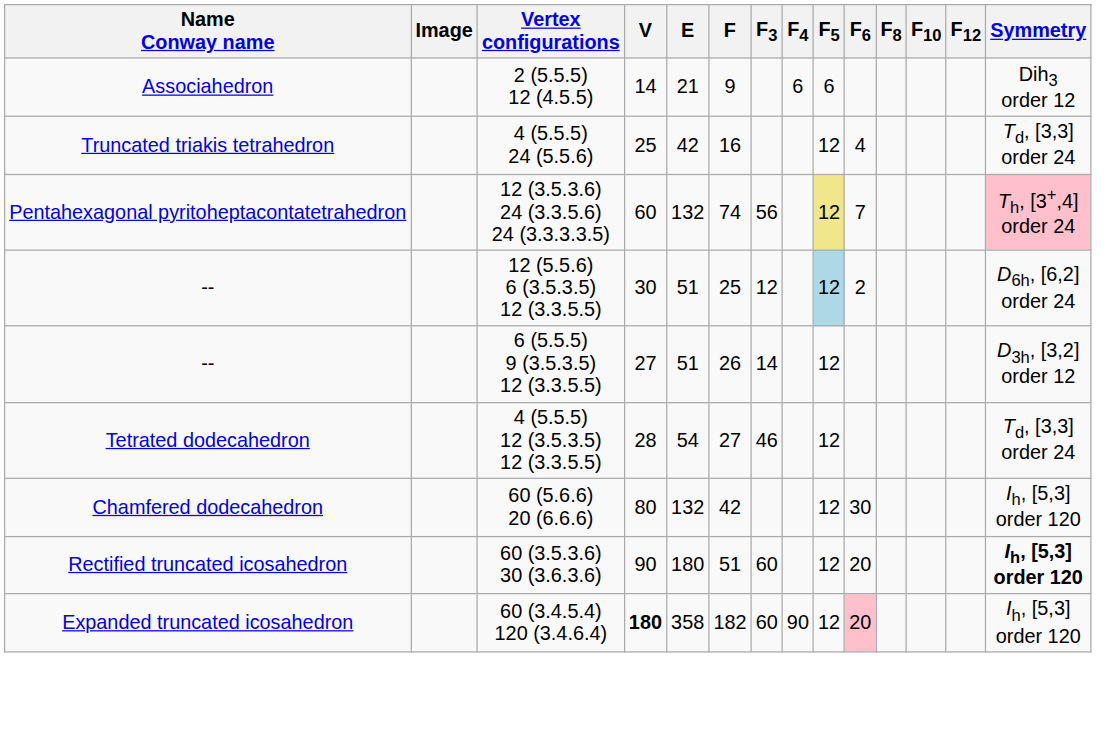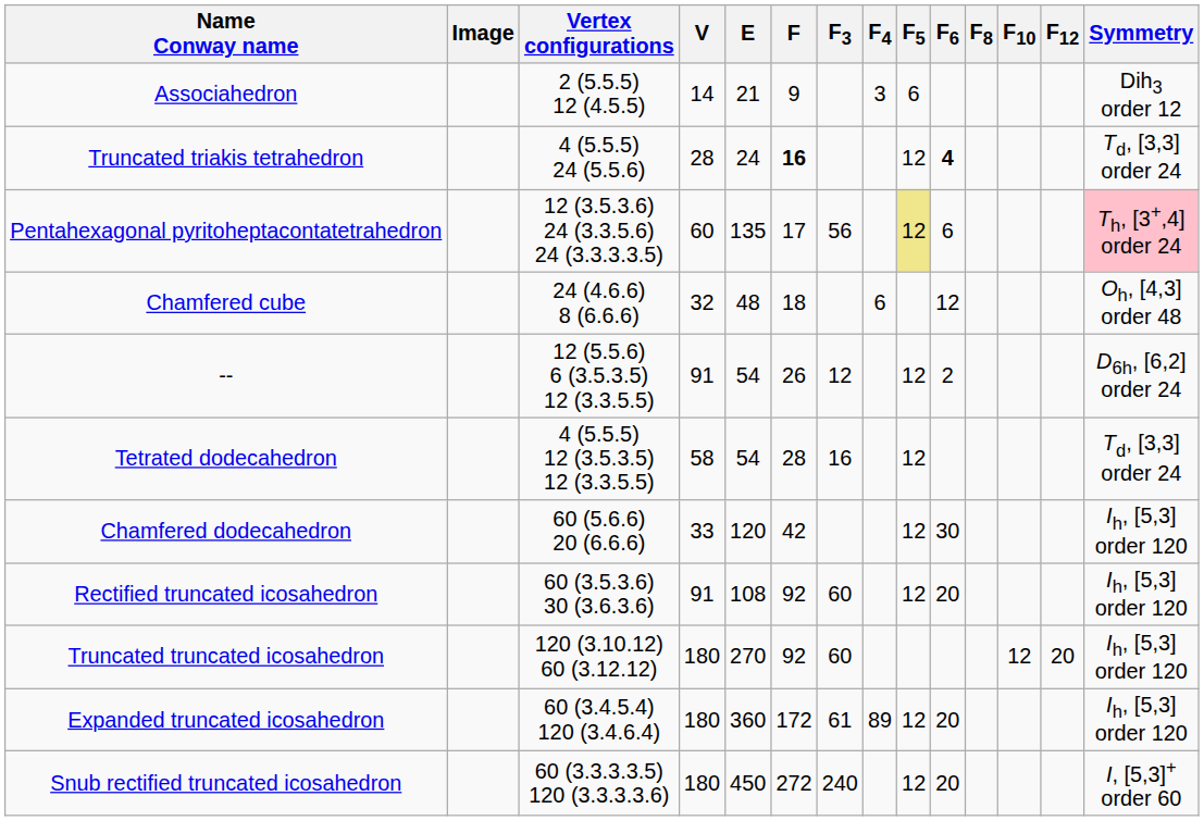 <table class="wikitable sortable">
 <tr>
 <th>Name<br><a href='#'>Conway name</a></th>
 <th>Image</th>
 <th><a href='#'>Vertex<br>configurations</a></th>
 <th>V</th>
 <th>E</th>
 <th>F</th>
 <th>F<sub>3</sub></th>
 <th>F<sub>4</sub></th>
 <th>F<sub>5</sub></th>
 <th>F<sub>6</sub></th>
 <th>F<sub>8</sub></th>
 <th>F<sub>10</sub></th>
 <th>F<sub>12</sub></th>
 <th><a href='#'>Symmetry</a></th>
 </tr>
 <tr align=center>
 <td><a href='#'>Associahedron</a><br></td>
 <td></td>
 <td>2 (5.5.5)<br>12 (4.5.5)</td>
 <td>14</td>
 <td>21</td>
 <td>9</td>
 <td></td>
-<td>6</td>
+<td>3</td>
 <td>6</td>
 <td></td>
 <td></td>
 <td></td>
 <td></td>
 <td>Dih<sub>3</sub><br>order 12</td>
 </tr>
 <tr align=center>
 <td><a href='#'>Truncated triakis tetrahedron</a><br></td>
 <td></td>
 <td>4 (5.5.5)<br>24 (5.5.6)</td>
-<td>25</td>
-<td>42</td>
-<td>16</td>
+<td>28</td>
+<td>24</td>
+<td><strong>16</strong></td>
 <td> </td>
 <td> </td>
 <td>12</td>
-<td>4</td>
+<td><strong>4</strong></td>
 <td> </td>
 <td> </td>
 <td> </td>
 <td><em>T</em><sub>d</sub>, [3,3]<br>order 24</td>
 </tr>
 <tr align=center>
 <td><a href='#'>Pentahexagonal pyritoheptacontatetrahedron</a></td>
 <td></td>
 <td>12 (3.5.3.6)<br>24 (3.3.5.6)<br>24 (3.3.3.3.5)</td>
 <td>60</td>
-<td>132</td>
-<td>74</td>
+<td>135</td>
+<td>17</td>
 <td>56</td>
 <td></td>
 <td style="background: khaki;">12</td>
-<td>7</td>
+<td>6</td>
 <td></td>
 <td></td>
 <td></td>
 <td style="background: pink;"><em>T</em><sub>h</sub>, [3<sup>+</sup>,4]<br>order 24</td>
 </tr>
 <tr align=center>
+<td><a href='#'>Chamfered cube</a><br></td>
+<td></td>
+<td>24 (4.6.6)<br>8 (6.6.6)</td>
+<td>32</td>
+<td>48</td>
+<td>18</td>
+<td> </td>
+<td>6</td>
+<td> </td>
+<td>12</td>
+<td> </td>
+<td> </td>
+<td> </td>
+<td><em>O</em><sub>h</sub>, [4,3]<br>order 48</td>
+</tr>
+<tr align=center>
 <td>--</td>
 <td></td>
 <td>12 (5.5.6)<br>6 (3.5.3.5)<br>12 (3.3.5.5)</td>
-<td>30</td>
-<td>51</td>
-<td>25</td>
+<td>91</td>
+<td>54</td>
+<td>26</td>
 <td>12</td>
 <td> </td>
-<td style="background: lightblue;">12</td>
+<td>12</td>
 <td>2</td>
 <td> </td>
 <td> </td>
 <td> </td>
 <td><em>D</em><sub>6h</sub>, [6,2]<br>order 24</td>
 </tr>
 <tr align=center>
-<td>--</td>
-<td></td>
-<td>6 (5.5.5)<br>9 (3.5.3.5)<br>12 (3.3.5.5)</td>
-<td>27</td>
-<td>51</td>
-<td>26</td>
-<td>14</td>
-<td> </td>
-<td>12</td>
-<td> </td>
-<td> </td>
-<td> </td>
-<td> </td>
-<td><em>D</em><sub>3h</sub>, [3,2]<br>order 12</td>
-</tr>
-<tr align=center>
 <td><a href='#'>Tetrated dodecahedron</a></td>
 <td></td>
 <td>4 (5.5.5)<br>12 (3.5.3.5)<br>12 (3.3.5.5)</td>
+<td>58</td>
+<td>54</td>
 <td>28</td>
-<td>54</td>
-<td>27</td>
-<td>46</td>
+<td>16</td>
 <td> </td>
 <td>12</td>
 <td> </td>
 <td> </td>
 <td> </td>
 <td> </td>
 <td><em>T</em><sub>d</sub>, [3,3]<br>order 24</td>
 </tr>
 <tr align=center>
 <td><a href='#'>Chamfered dodecahedron</a><br></td>
 <td></td>
 <td>60 (5.6.6)<br>20 (6.6.6)</td>
-<td>80</td>
-<td>132</td>
+<td>33</td>
+<td>120</td>
 <td>42</td>
 <td> </td>
 <td> </td>
 <td>12</td>
 <td>30</td>
 <td> </td>
 <td> </td>
 <td> </td>
 <td><em>I</em><sub>h</sub>, [5,3]<br>order 120</td>
 </tr>
 <tr align=center>
 <td><a href='#'>Rectified truncated icosahedron</a><br></td>
 <td></td>
 <td>60 (3.5.3.6)<br>30 (3.6.3.6)</td>
-<td>90</td>
-<td>180</td>
-<td>51</td>
+<td>91</td>
+<td>108</td>
+<td>92</td>
 <td>60</td>
 <td> </td>
 <td>12</td>
 <td>20</td>
 <td> </td>
 <td> </td>
 <td> </td>
-<td><strong><em>I</em><sub>h</sub>, [5,3]<br>order 120</strong></td>
+<td><em>I</em><sub>h</sub>, [5,3]<br>order 120</td>
+</tr>
+<tr align=center>
+<td><a href='#'>Truncated truncated icosahedron</a><br></td>
+<td></td>
+<td>120 (3.10.12)<br>60 (3.12.12)</td>
+<td>180</td>
+<td>270</td>
+<td>92</td>
+<td>60</td>
+<td> </td>
+<td> </td>
+<td> </td>
+<td> </td>
+<td>12</td>
+<td>20</td>
+<td><em>I</em><sub>h</sub>, [5,3]<br>order 120</td>
 </tr>
 <tr align=center>
 <td><a href='#'>Expanded truncated icosahedron</a><br></td>
 <td></td>
 <td>60 (3.4.5.4)<br>120 (3.4.6.4)</td>
-<td><strong>180</strong></td>
-<td>358</td>
-<td>182</td>
-<td>60</td>
-<td>90</td>
+<td>180</td>
+<td>360</td>
+<td>172</td>
+<td>61</td>
+<td>89</td>
 <td>12</td>
-<td style="background: pink;">20</td>
+<td>20</td>
 <td> </td>
 <td> </td>
 <td> </td>
 <td><em>I</em><sub>h</sub>, [5,3]<br>order 120</td>
 </tr>
+<tr align=center>
+<td><a href='#'>Snub rectified truncated icosahedron</a><br></td>
+<td></td>
+<td>60 (3.3.3.3.5)<br>120 (3.3.3.3.6)</td>
+<td>180</td>
+<td>450</td>
+<td>272</td>
+<td>240</td>
+<td> </td>
+<td>12</td>
+<td>20</td>
+<td> </td>
+<td> </td>
+<td> </td>
+<td><em>I</em>, [5,3]<sup>+</sup><br>order 60</td>
+</tr>
 </table>
